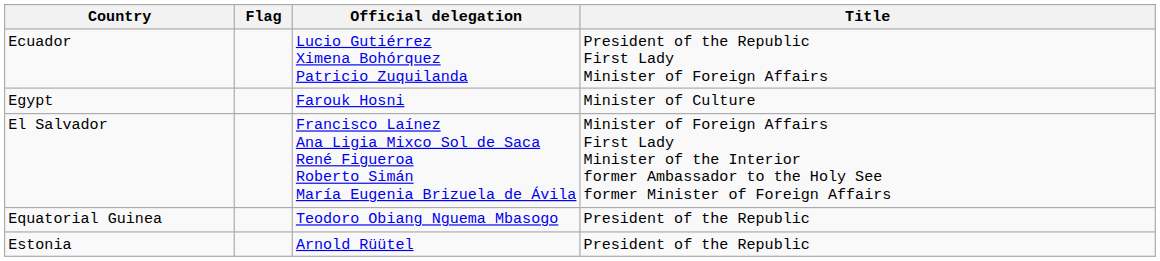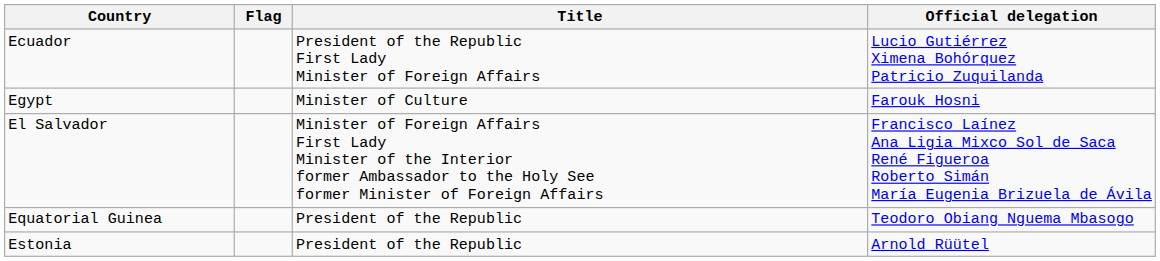 <table class="wikitable">
 <tr>
 <th style="width:20%;">Country</th>
 <th>Flag</th>
+<th style="width:50%;">Title</th>
 <th style="width:25%;">Official delegation</th>
-<th style="width:50%;">Title</th>
 </tr>
 <tr valign="top">
 <td>Ecuador</td>
 <td></td>
+<td>President of the Republic<br>First Lady<br>Minister of Foreign Affairs</td>
 <td><a href='#'>Lucio Gutiérrez</a><br><a href='#'>Ximena Bohórquez</a><br><a href='#'>Patricio Zuquilanda</a></td>
-<td>President of the Republic<br>First Lady<br>Minister of Foreign Affairs</td>
 </tr>
 <tr valign="top">
 <td>Egypt</td>
 <td></td>
+<td>Minister of Culture</td>
 <td><a href='#'>Farouk Hosni</a></td>
-<td>Minister of Culture</td>
 </tr>
 <tr valign="top">
 <td>El Salvador</td>
 <td></td>
+<td>Minister of Foreign Affairs<br>First Lady<br>Minister of the Interior<br>former Ambassador to the Holy See<br>former Minister of Foreign Affairs</td>
 <td><a href='#'>Francisco Laínez</a><br><a href='#'>Ana Ligia Mixco Sol de Saca</a><br><a href='#'>René Figueroa</a><br><a href='#'>Roberto Simán</a><br><a href='#'>María Eugenia Brizuela de Ávila</a></td>
-<td>Minister of Foreign Affairs<br>First Lady<br>Minister of the Interior<br>former Ambassador to the Holy See<br>former Minister of Foreign Affairs</td>
 </tr>
 <tr valign="top">
 <td>Equatorial Guinea</td>
 <td></td>
+<td>President of the Republic</td>
 <td><a href='#'>Teodoro Obiang Nguema Mbasogo</a></td>
-<td>President of the Republic</td>
 </tr>
 <tr valign="top">
 <td>Estonia</td>
 <td></td>
+<td>President of the Republic</td>
 <td><a href='#'>Arnold Rüütel</a></td>
-<td>President of the Republic</td>
 </tr>
 </table>
